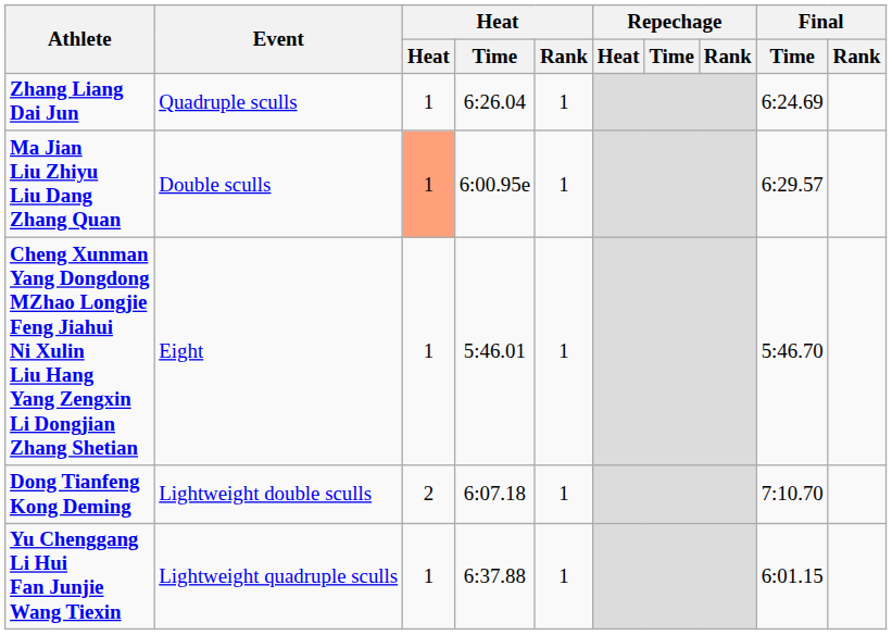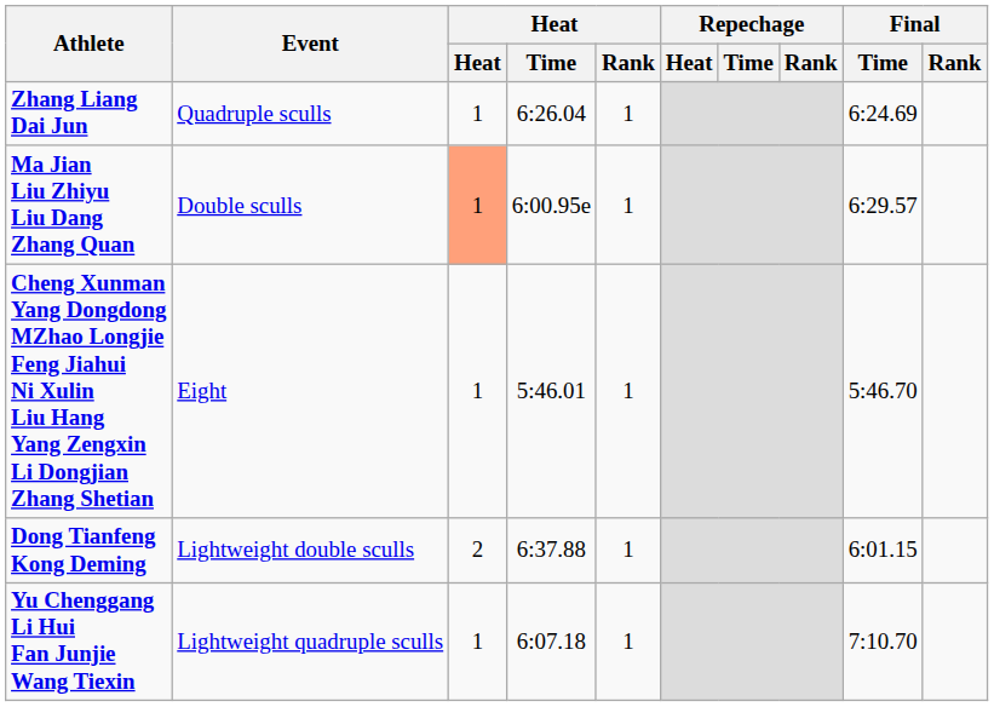 <table class="wikitable"style="text-align:center; font-size:90%">
 <tr>
 <th rowspan="2">Athlete</th>
 <th rowspan="2">Event</th>
 <th colspan="3">Heat</th>
 <th colspan="3">Repechage</th>
 <th colspan="2">Final</th>
 </tr>
 <tr>
 <th>Heat</th>
 <th>Time</th>
 <th>Rank</th>
 <th>Heat</th>
 <th>Time</th>
 <th>Rank</th>
 <th>Time</th>
 <th>Rank</th>
 </tr>
 <tr>
 <td align="left"><strong><a href='#'>Zhang Liang</a><br><a href='#'>Dai Jun</a></strong></td>
 <td align="left"><a href='#'>Quadruple sculls</a></td>
 <td>1</td>
 <td>6:26.04</td>
 <td>1<strong></strong></td>
 <td colspan="3" style="background:#dcdcdc;"></td>
 <td>6:24.69</td>
 <td align=center></td>
 </tr>
 <tr>
 <td align="left"><strong><a href='#'>Ma Jian</a><br><a href='#'>Liu Zhiyu</a><br><a href='#'>Liu Dang</a><br><a href='#'>Zhang Quan</a></strong></td>
 <td align="left"><a href='#'>Double sculls</a></td>
 <td style="background: lightsalmon;">1</td>
 <td>6:00.95e</td>
 <td>1<strong></strong></td>
 <td colspan="3" style="background:#dcdcdc;"></td>
 <td>6:29.57</td>
 <td align=center></td>
 </tr>
 <tr>
 <td align="left"><strong><a href='#'>Cheng Xunman</a><br><a href='#'>Yang Dongdong</a><br><a href='#'>MZhao Longjie</a><br><a href='#'>Feng Jiahui</a><br><a href='#'>Ni Xulin</a><br><a href='#'>Liu Hang</a><br><a href='#'>Yang Zengxin</a><br><a href='#'>Li Dongjian</a><br><a href='#'>Zhang Shetian</a></strong></td>
 <td align="left"><a href='#'>Eight</a></td>
 <td>1</td>
 <td>5:46.01</td>
 <td>1<strong></strong></td>
 <td colspan="3" style="background:#dcdcdc;"></td>
 <td>5:46.70</td>
 <td align=center></td>
 </tr>
 <tr>
 <td align="left"><strong><a href='#'>Dong Tianfeng</a><br><a href='#'>Kong Deming</a></strong></td>
 <td align="left"><a href='#'>Lightweight double sculls</a></td>
 <td>2</td>
+<td>6:37.88</td>
+<td>1<strong></strong></td>
+<td colspan="3" style="background:#dcdcdc;"></td>
+<td>6:01.15</td>
+<td align=center></td>
+</tr>
+<tr>
+<td align="left"><strong><a href='#'>Yu Chenggang</a><br><a href='#'>Li Hui</a><br><a href='#'>Fan Junjie</a><br><a href='#'>Wang Tiexin</a></strong></td>
+<td align="left"><a href='#'>Lightweight quadruple sculls</a></td>
+<td>1</td>
 <td>6:07.18</td>
 <td>1<strong></strong></td>
 <td colspan="3" style="background:#dcdcdc;"></td>
 <td>7:10.70</td>
 <td align=center></td>
 </tr>
-<tr>
-<td align="left"><strong><a href='#'>Yu Chenggang</a><br><a href='#'>Li Hui</a><br><a href='#'>Fan Junjie</a><br><a href='#'>Wang Tiexin</a></strong></td>
-<td align="left"><a href='#'>Lightweight quadruple sculls</a></td>
-<td>1</td>
-<td>6:37.88</td>
-<td>1<strong></strong></td>
-<td colspan="3" style="background:#dcdcdc;"></td>
-<td>6:01.15</td>
-<td align=center></td>
-</tr>
 </table>
